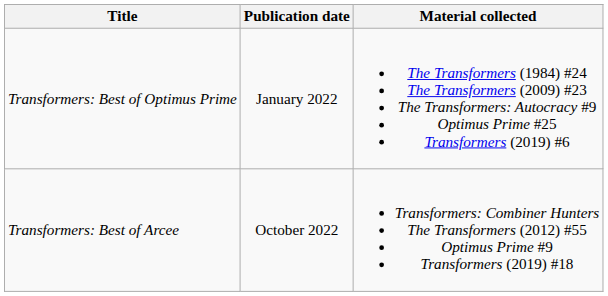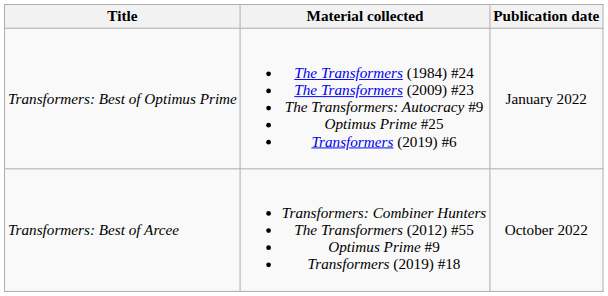 <table class="wikitable" style="text-align: center;">
 <tr>
 <th>Title</th>
+<th>Material collected</th>
 <th>Publication date</th>
-<th>Material collected</th>
 </tr>
 <tr>
 <td align="left"><em>Transformers: Best of Optimus Prime</em></td>
+<td><br><ul><li><em><a href='#'>The Transformers</a></em> (1984) #24</li><li><em><a href='#'>The Transformers</a></em> (2009) #23</li><li><em>The Transformers: Autocracy</em> #9</li><li><em>Optimus Prime</em> #25</li><li><em><a href='#'>Transformers</a></em> (2019) #6</li></ul></td>
 <td>January 2022</td>
-<td><br><ul><li><em><a href='#'>The Transformers</a></em> (1984) #24</li><li><em><a href='#'>The Transformers</a></em> (2009) #23</li><li><em>The Transformers: Autocracy</em> #9</li><li><em>Optimus Prime</em> #25</li><li><em><a href='#'>Transformers</a></em> (2019) #6</li></ul></td>
 </tr>
 <tr>
 <td align="left"><em>Transformers: Best of Arcee</em></td>
+<td><br><ul><li><em>Transformers: Combiner Hunters</em></li><li><em>The Transformers</em> (2012) #55</li><li><em>Optimus</em> <em>Prime</em> #9</li><li><em>Transformers</em> (2019) #18</li></ul></td>
 <td>October 2022</td>
-<td><br><ul><li><em>Transformers: Combiner Hunters</em></li><li><em>The Transformers</em> (2012) #55</li><li><em>Optimus</em> <em>Prime</em> #9</li><li><em>Transformers</em> (2019) #18</li></ul></td>
 </tr>
 </table>
